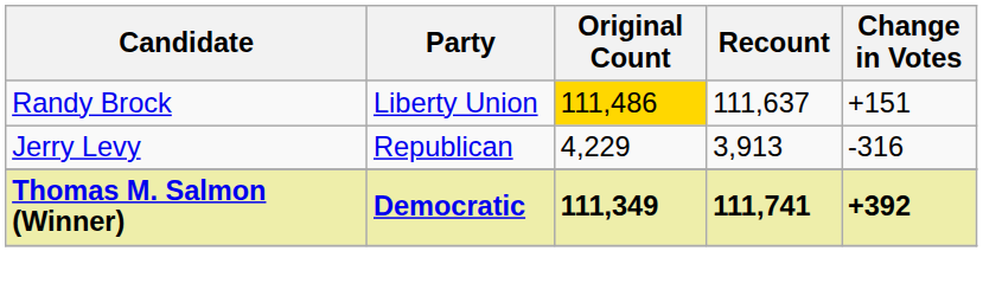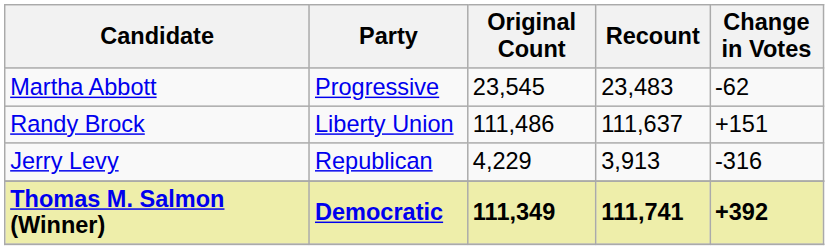 <table class="wikitable">
 <tr>
 <th width="200px">Candidate</th>
 <th width="100px">Party</th>
 <th width="80px">Original Count</th>
 <th width="70px">Recount</th>
 <th width="70px">Change in Votes</th>
 </tr>
 <tr>
+<td><a href='#'>Martha Abbott</a></td>
+<td><a href='#'>Progressive</a></td>
+<td>23,545</td>
+<td>23,483</td>
+<td>-62</td>
+</tr>
+<tr>
 <td><a href='#'>Randy Brock</a></td>
 <td><a href='#'>Liberty Union</a></td>
-<td style="background: gold;">111,486</td>
+<td>111,486</td>
 <td>111,637</td>
 <td>+151</td>
 </tr>
 <tr>
 <td><a href='#'>Jerry Levy</a></td>
 <td><a href='#'>Republican</a></td>
 <td>4,229</td>
 <td>3,913</td>
 <td>-316</td>
 </tr>
 <tr>
 </tr>
 <tr bgcolor="#eeeeaa">
 <td><strong><a href='#'>Thomas M. Salmon</a> (Winner)</strong></td>
 <td><strong><a href='#'>Democratic</a></strong></td>
 <td><strong>111,349</strong></td>
 <td><strong>111,741</strong></td>
 <td><strong>+392</strong></td>
 </tr>
 <tr>
 </tr>
 </table>
